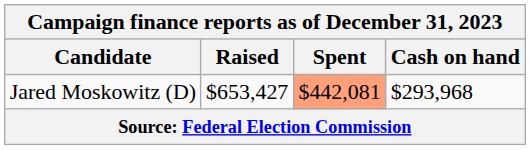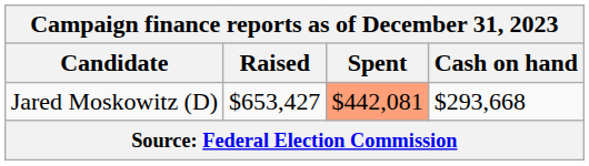 <table class="wikitable sortable">
 <tr>
 <th colspan=4>Campaign finance reports as of December 31, 2023</th>
 </tr>
 <tr style="text-align:center;">
 <th>Candidate</th>
 <th>Raised</th>
 <th>Spent</th>
 <th>Cash on hand</th>
 </tr>
 <tr>
 <td>Jared Moskowitz (D)</td>
 <td>$653,427</td>
 <td style="background: lightsalmon;">$442,081</td>
-<td>$293,968</td>
+<td>$293,668</td>
 </tr>
 <tr>
 <th colspan="4"><small>Source: <a href='#'>Federal Election Commission</a></small></th>
 </tr>
 </table>
